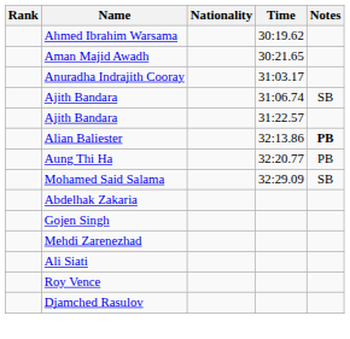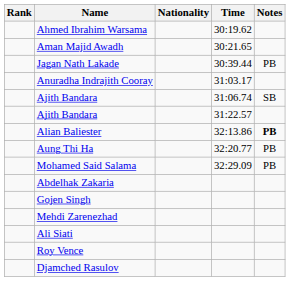 <table class="wikitable sortable" style="text-align:center">
 <tr>
 <th>Rank</th>
 <th>Name</th>
 <th>Nationality</th>
 <th>Time</th>
 <th>Notes</th>
 </tr>
 <tr>
 <td></td>
 <td align=left><a href='#'>Ahmed Ibrahim Warsama</a></td>
 <td align=left></td>
 <td>30:19.62</td>
 <td></td>
 </tr>
 <tr>
 <td></td>
 <td align=left><a href='#'>Aman Majid Awadh</a></td>
 <td align=left></td>
 <td>30:21.65</td>
 <td></td>
+</tr>
+<tr>
+<td></td>
+<td align=left><a href='#'>Jagan Nath Lakade</a></td>
+<td align=left></td>
+<td>30:39.44</td>
+<td>PB</td>
 </tr>
 <tr>
 <td></td>
 <td align=left><a href='#'>Anuradha Indrajith Cooray</a></td>
 <td align=left></td>
 <td>31:03.17</td>
 <td></td>
 </tr>
 <tr>
 <td></td>
 <td align=left><a href='#'>Ajith Bandara</a></td>
 <td align=left></td>
 <td>31:06.74</td>
 <td>SB</td>
 </tr>
 <tr>
 <td></td>
 <td align=left><a href='#'>Ajith Bandara</a></td>
 <td align=left></td>
 <td>31:22.57</td>
 <td></td>
 </tr>
 <tr>
 <td></td>
 <td align=left><a href='#'>Alian Baliester</a></td>
 <td align=left></td>
 <td>32:13.86</td>
 <td><strong>PB</strong></td>
 </tr>
 <tr>
 <td></td>
 <td align=left><a href='#'>Aung Thi Ha</a></td>
 <td align=left></td>
 <td>32:20.77</td>
 <td>PB</td>
 </tr>
 <tr>
 <td></td>
 <td align=left><a href='#'>Mohamed Said Salama</a></td>
 <td align=left></td>
 <td>32:29.09</td>
-<td>SB</td>
+<td>PB</td>
 </tr>
 <tr>
 <td></td>
 <td align=left><a href='#'>Abdelhak Zakaria</a></td>
 <td align=left></td>
 <td></td>
 <td></td>
 </tr>
 <tr>
 <td></td>
 <td align=left><a href='#'>Gojen Singh</a></td>
 <td align=left></td>
 <td></td>
 <td></td>
 </tr>
 <tr>
 <td></td>
 <td align=left><a href='#'>Mehdi Zarenezhad</a></td>
 <td align=left></td>
 <td></td>
 <td></td>
 </tr>
 <tr>
 <td></td>
 <td align=left><a href='#'>Ali Siati</a></td>
 <td align=left></td>
 <td></td>
 <td></td>
 </tr>
 <tr>
 <td></td>
 <td align=left><a href='#'>Roy Vence</a></td>
 <td align=left></td>
 <td></td>
 <td></td>
 </tr>
 <tr>
 <td></td>
 <td align=left><a href='#'>Djamched Rasulov</a></td>
 <td align=left></td>
 <td></td>
 <td></td>
 </tr>
 </table>
